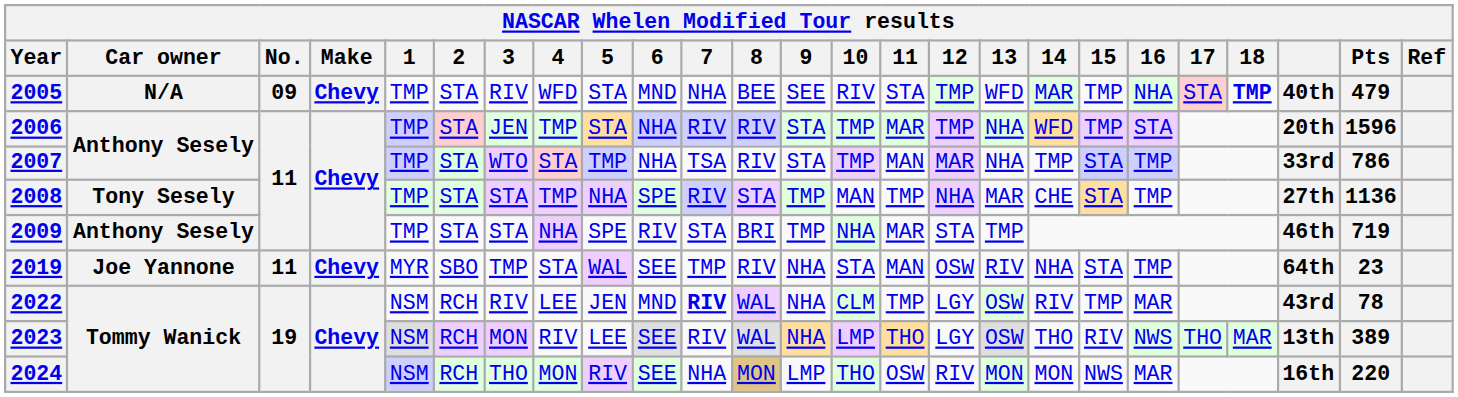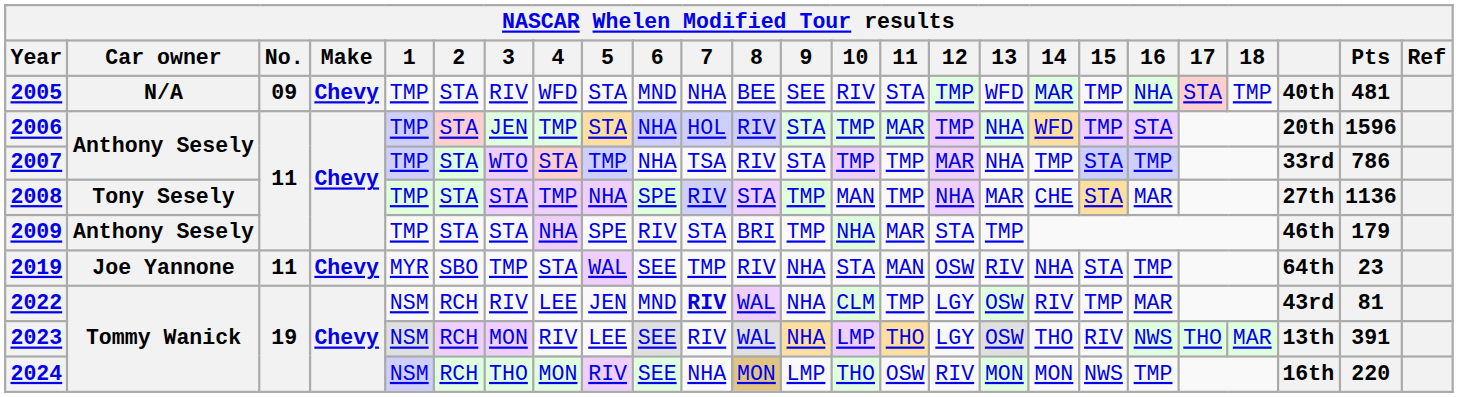 <table class="wikitable" style="text-align:center; font-size:75%">
 <tr>
 <th colspan=38><a href='#'>NASCAR</a> <a href='#'>Whelen Modified Tour</a> results</th>
 </tr>
 <tr>
 <th>Year</th>
 <th>Car owner</th>
 <th>No.</th>
 <th>Make</th>
 <th>1</th>
 <th>2</th>
 <th>3</th>
 <th>4</th>
 <th>5</th>
 <th>6</th>
 <th>7</th>
 <th>8</th>
 <th>9</th>
 <th>10</th>
 <th>11</th>
 <th>12</th>
 <th>13</th>
 <th>14</th>
 <th>15</th>
 <th>16</th>
 <th>17</th>
 <th>18</th>
 <th></th>
 <th>Pts</th>
 <th>Ref</th>
 </tr>
 <tr>
 <th><a href='#'>2005</a></th>
 <th>N/A</th>
 <th>09</th>
 <th><a href='#'>Chevy</a></th>
 <td><a href='#'>TMP</a></td>
 <td><a href='#'>STA</a></td>
 <td><a href='#'>RIV</a></td>
 <td><a href='#'>WFD</a></td>
 <td><a href='#'>STA</a></td>
 <td><a href='#'>MND</a></td>
 <td><a href='#'>NHA</a></td>
 <td><a href='#'>BEE</a></td>
 <td><a href='#'>SEE</a></td>
 <td><a href='#'>RIV</a></td>
 <td><a href='#'>STA</a></td>
 <td style="background:#DFFFDF;"><a href='#'>TMP</a><br></td>
 <td><a href='#'>WFD</a></td>
 <td style="background:#DFFFDF;"><a href='#'>MAR</a><br></td>
 <td><a href='#'>TMP</a></td>
 <td style="background:#DFFFDF;"><a href='#'>NHA</a><br></td>
 <td style="background:#FFCFCF;"><a href='#'>STA</a><br></td>
-<td><strong><a href='#'>TMP</a></strong></td>
+<td><a href='#'>TMP</a></td>
 <th>40th</th>
-<th>479</th>
+<th>481</th>
 <th></th>
 </tr>
 <tr>
 <th><a href='#'>2006</a></th>
 <th rowspan=2>Anthony Sesely</th>
 <th rowspan=4>11</th>
 <th rowspan=4><a href='#'>Chevy</a></th>
 <td style="background:#CFCFFF;"><a href='#'>TMP</a><br></td>
 <td style="background:#FFCFCF;"><a href='#'>STA</a><br></td>
 <td style="background:#DFFFDF;"><a href='#'>JEN</a><br></td>
 <td style="background:#DFFFDF;"><a href='#'>TMP</a><br></td>
 <td style="background:#FFDF9F;"><a href='#'>STA</a><br></td>
 <td style="background:#CFCFFF;"><a href='#'>NHA</a><br></td>
-<td style="background:#CFCFFF;"><a href='#'>RIV</a><br></td>
+<td style="background:#CFCFFF;"><a href='#'>HOL</a><br></td>
 <td style="background:#CFCFFF;"><a href='#'>RIV</a><br></td>
 <td style="background:#DFFFDF;"><a href='#'>STA</a><br></td>
 <td style="background:#DFFFDF;"><a href='#'>TMP</a><br></td>
 <td style="background:#DFFFDF;"><a href='#'>MAR</a><br></td>
 <td style="background:#EFCFFF;"><a href='#'>TMP</a><br></td>
 <td style="background:#DFFFDF;"><a href='#'>NHA</a><br></td>
 <td style="background:#FFDF9F;"><a href='#'>WFD</a><br></td>
 <td style="background:#EFCFFF;"><a href='#'>TMP</a><br></td>
 <td style="background:#EFCFFF;"><a href='#'>STA</a><br></td>
 <td colspan=2></td>
 <th>20th</th>
 <th>1596</th>
 <th></th>
 </tr>
 <tr>
 <th><a href='#'>2007</a></th>
 <td style="background:#CFCFFF;"><a href='#'>TMP</a><br></td>
 <td style="background:#DFFFDF;"><a href='#'>STA</a><br></td>
 <td style="background:#EFCFFF;"><a href='#'>WTO</a><br></td>
 <td style="background:#FFCFCF;"><a href='#'>STA</a><br></td>
 <td style="background:#CFCFFF;"><a href='#'>TMP</a><br></td>
 <td><a href='#'>NHA</a></td>
 <td><a href='#'>TSA</a></td>
 <td><a href='#'>RIV</a></td>
 <td><a href='#'>STA</a></td>
 <td style="background:#EFCFFF;"><a href='#'>TMP</a><br></td>
-<td><a href='#'>MAN</a></td>
+<td><a href='#'>TMP</a></td>
 <td style="background:#EFCFFF;"><a href='#'>MAR</a><br></td>
 <td><a href='#'>NHA</a></td>
 <td><a href='#'>TMP</a></td>
 <td style="background:#CFCFFF;"><a href='#'>STA</a><br></td>
 <td style="background:#CFCFFF;"><a href='#'>TMP</a><br></td>
 <td colspan=2></td>
 <th>33rd</th>
 <th>786</th>
 <th></th>
 </tr>
 <tr>
 <th><a href='#'>2008</a></th>
 <th>Tony Sesely</th>
 <td style="background:#DFFFDF;"><a href='#'>TMP</a><br></td>
 <td style="background:#DFFFDF;"><a href='#'>STA</a><br></td>
 <td style="background:#EFCFFF;"><a href='#'>STA</a><br></td>
 <td style="background:#EFCFFF;"><a href='#'>TMP</a><br></td>
 <td style="background:#EFCFFF;"><a href='#'>NHA</a><br></td>
 <td style="background:#DFFFDF;"><a href='#'>SPE</a><br></td>
 <td style="background:#CFCFFF;"><a href='#'>RIV</a><br></td>
 <td style="background:#EFCFFF;"><a href='#'>STA</a><br></td>
 <td style="background:#DFFFDF;"><a href='#'>TMP</a><br></td>
 <td><a href='#'>MAN</a></td>
 <td><a href='#'>TMP</a></td>
 <td style="background:#EFCFFF;"><a href='#'>NHA</a><br></td>
 <td><a href='#'>MAR</a></td>
 <td><a href='#'>CHE</a></td>
 <td style="background:#FFDF9F;"><a href='#'>STA</a><br></td>
-<td><a href='#'>TMP</a></td>
+<td><a href='#'>MAR</a></td>
 <td colspan=2></td>
 <th>27th</th>
 <th>1136</th>
 <th></th>
 </tr>
 <tr>
 <th><a href='#'>2009</a></th>
 <th>Anthony Sesely</th>
 <td><a href='#'>TMP</a></td>
 <td><a href='#'>STA</a></td>
 <td><a href='#'>STA</a></td>
 <td style="background:#EFCFFF;"><a href='#'>NHA</a><br></td>
 <td><a href='#'>SPE</a></td>
 <td><a href='#'>RIV</a></td>
 <td><a href='#'>STA</a></td>
 <td><a href='#'>BRI</a></td>
 <td><a href='#'>TMP</a></td>
 <td style="background:#DFFFDF;"><a href='#'>NHA</a><br></td>
 <td><a href='#'>MAR</a></td>
 <td><a href='#'>STA</a></td>
 <td><a href='#'>TMP</a></td>
 <td colspan=5></td>
 <th>46th</th>
-<th>719</th>
+<th>179</th>
 <th></th>
 </tr>
 <tr>
 <th><a href='#'>2019</a></th>
 <th>Joe Yannone</th>
 <th>11</th>
 <th><a href='#'>Chevy</a></th>
 <td><a href='#'>MYR</a></td>
 <td><a href='#'>SBO</a></td>
 <td><a href='#'>TMP</a></td>
 <td><a href='#'>STA</a></td>
 <td style="background:#EFCFFF;"><a href='#'>WAL</a><br></td>
 <td><a href='#'>SEE</a></td>
 <td><a href='#'>TMP</a></td>
 <td><a href='#'>RIV</a></td>
 <td><a href='#'>NHA</a></td>
 <td><a href='#'>STA</a></td>
 <td><a href='#'>MAN</a></td>
 <td><a href='#'>OSW</a></td>
 <td><a href='#'>RIV</a></td>
 <td><a href='#'>NHA</a></td>
 <td><a href='#'>STA</a></td>
 <td><a href='#'>TMP</a></td>
 <td colspan=2></td>
 <th>64th</th>
 <th>23</th>
 <th></th>
 </tr>
 <tr>
 <th><a href='#'>2022</a></th>
 <th rowspan=3>Tommy Wanick</th>
 <th rowspan=3>19</th>
 <th rowspan=3><a href='#'>Chevy</a></th>
 <td><a href='#'>NSM</a></td>
 <td><a href='#'>RCH</a></td>
 <td><a href='#'>RIV</a></td>
 <td><a href='#'>LEE</a></td>
 <td><a href='#'>JEN</a></td>
 <td><a href='#'>MND</a></td>
 <td><strong><a href='#'>RIV</a></strong></td>
 <td style="background:#EFCFFF;"><a href='#'>WAL</a><br></td>
 <td><a href='#'>NHA</a></td>
 <td style="background:#DFFFDF;"><a href='#'>CLM</a><br></td>
 <td><a href='#'>TMP</a></td>
 <td><a href='#'>LGY</a></td>
 <td style="background:#DFFFDF;"><a href='#'>OSW</a><br></td>
 <td><a href='#'>RIV</a></td>
 <td><a href='#'>TMP</a></td>
 <td><a href='#'>MAR</a></td>
 <td colspan=2></td>
 <th>43rd</th>
-<th>78</th>
+<th>81</th>
 <th></th>
 </tr>
 <tr>
 <th><a href='#'>2023</a></th>
 <td style="background:#DFDFDF;"><a href='#'>NSM</a><br></td>
 <td style="background:#EFCFFF;"><a href='#'>RCH</a><br></td>
 <td style="background:#EFCFFF;"><a href='#'>MON</a><br></td>
 <td><a href='#'>RIV</a></td>
 <td><a href='#'>LEE</a></td>
 <td style="background:#DFDFDF;"><a href='#'>SEE</a><br></td>
 <td><a href='#'>RIV</a></td>
 <td style="background:#DFDFDF;"><a href='#'>WAL</a><br></td>
 <td style="background:#FFDF9F;"><a href='#'>NHA</a><br></td>
 <td style="background:#EFCFFF;"><a href='#'>LMP</a><br></td>
 <td style="background:#FFDF9F;"><a href='#'>THO</a><br></td>
 <td><a href='#'>LGY</a></td>
 <td style="background:#DFDFDF;"><a href='#'>OSW</a><br></td>
 <td><a href='#'>THO</a></td>
 <td><a href='#'>RIV</a></td>
 <td style="background:#DFFFDF;"><a href='#'>NWS</a><br></td>
 <td style="background:#DFFFDF;"><a href='#'>THO</a><br></td>
 <td style="background:#DFFFDF;"><a href='#'>MAR</a><br></td>
 <th>13th</th>
-<th>389</th>
+<th>391</th>
 <th></th>
 </tr>
 <tr>
 <th><a href='#'>2024</a></th>
 <td style="background:#CFCFFF;"><a href='#'>NSM</a><br></td>
 <td style="background:#DFFFDF;"><a href='#'>RCH</a><br></td>
 <td style="background:#DFFFDF;"><a href='#'>THO</a><br></td>
 <td style="background:#DFFFDF;"><a href='#'>MON</a><br></td>
 <td style="background:#EFCFFF;"><a href='#'>RIV</a><br></td>
 <td style="background:#DFFFDF;"><a href='#'>SEE</a><br></td>
 <td><a href='#'>NHA</a></td>
 <td style="background:#DFC484;"><a href='#'>MON</a><br></td>
 <td><a href='#'>LMP</a></td>
 <td style="background:#DFFFDF;"><a href='#'>THO</a><br></td>
 <td><a href='#'>OSW</a></td>
 <td><a href='#'>RIV</a></td>
 <td style="background:#DFFFDF;"><a href='#'>MON</a><br></td>
 <td><a href='#'>MON</a></td>
 <td><a href='#'>NWS</a></td>
-<td><a href='#'>MAR</a></td>
+<td><a href='#'>TMP</a></td>
 <td colspan=2></td>
 <th>16th</th>
 <th>220</th>
 <th></th>
 </tr>
 </table>
